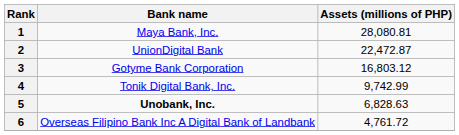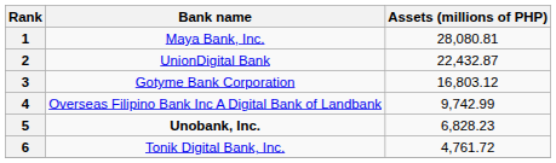 <table class="wikitable" style="font-size:95%; text-align:center;">
 <tr>
 <th scope="col">Rank</th>
 <th scope="col">Bank name</th>
 <th scope="col">Assets (millions of PHP)</th>
 </tr>
 <tr>
 <th scope="row">1</th>
 <td><a href='#'>Maya Bank, Inc.</a></td>
 <td>28,080.81 </td>
 </tr>
 <tr>
 <th scope="row">2</th>
 <td><a href='#'>UnionDigital Bank</a></td>
-<td>22,472.87 </td>
+<td>22,432.87 </td>
 </tr>
 <tr>
 <th scope="row">3</th>
 <td><a href='#'>Gotyme Bank Corporation</a></td>
 <td>16,803.12 </td>
 </tr>
 <tr>
 <th scope="row">4</th>
-<td><a href='#'>Tonik Digital Bank, Inc.</a></td>
+<td><a href='#'>Overseas Filipino Bank Inc A Digital Bank of Landbank</a></td>
 <td>9,742.99 </td>
 </tr>
 <tr>
 <th scope="row">5</th>
 <td><strong>Unobank, Inc.</strong></td>
-<td>6,828.63 </td>
+<td>6,828.23 </td>
 </tr>
 <tr>
 <th scope="row">6</th>
-<td><a href='#'>Overseas Filipino Bank Inc A Digital Bank of Landbank</a></td>
+<td><a href='#'>Tonik Digital Bank, Inc.</a></td>
 <td>4,761.72 </td>
 </tr>
 <tr>
 </tr>
 </table>
